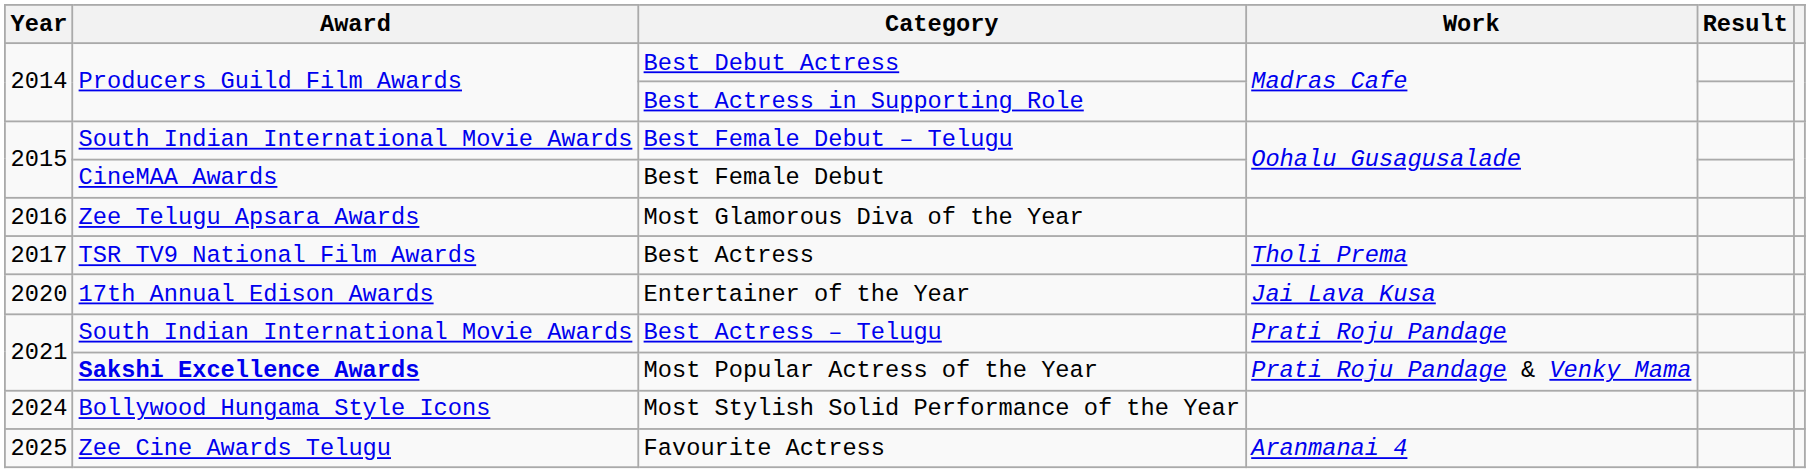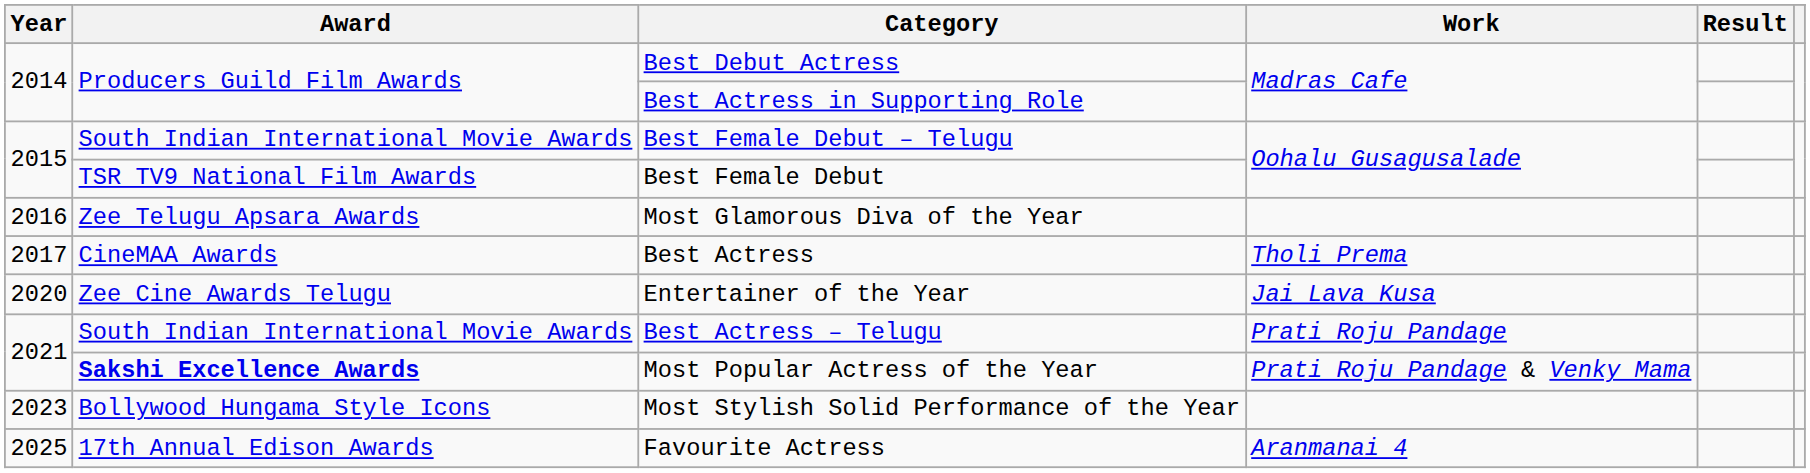 <table class="wikitable">
 <tr>
 <th scope="col">Year</th>
 <th scope="col">Award</th>
 <th scope="col">Category</th>
 <th scope="col">Work</th>
 <th scope="col">Result</th>
 <th scope="col" class="unsortable"></th>
 </tr>
 <tr>
 <td rowspan="2">2014</td>
 <td rowspan="2"><a href='#'>Producers Guild Film Awards</a></td>
 <td><a href='#'>Best Debut Actress</a></td>
 <td rowspan="2"><em><a href='#'>Madras Cafe</a></em></td>
 <td></td>
 <td rowspan="2"></td>
 </tr>
 <tr>
 <td><a href='#'>Best Actress in Supporting Role</a></td>
 <td></td>
 </tr>
 <tr>
 <td rowspan="2">2015</td>
 <td><a href='#'>South Indian International Movie Awards</a></td>
 <td><a href='#'>Best Female Debut – Telugu</a></td>
 <td rowspan="2"><em><a href='#'>Oohalu Gusagusalade</a></em></td>
 <td></td>
 <td rowspan="2"></td>
 </tr>
 <tr>
-<td><a href='#'>CineMAA Awards</a></td>
+<td><a href='#'>TSR TV9 National Film Awards</a></td>
 <td>Best Female Debut</td>
 <td></td>
 </tr>
 <tr>
 <td>2016</td>
 <td><a href='#'>Zee Telugu Apsara Awards</a></td>
 <td>Most Glamorous Diva of the Year</td>
 <td></td>
 <td></td>
 <td></td>
 </tr>
 <tr>
 <td>2017</td>
-<td><a href='#'>TSR TV9 National Film Awards</a></td>
+<td><a href='#'>CineMAA Awards</a></td>
 <td>Best Actress</td>
 <td><em><a href='#'>Tholi Prema</a></em></td>
 <td></td>
 <td></td>
 </tr>
 <tr>
 <td>2020</td>
-<td><a href='#'>17th Annual Edison Awards</a></td>
+<td><a href='#'>Zee Cine Awards Telugu</a></td>
 <td>Entertainer of the Year</td>
 <td><em><a href='#'>Jai Lava Kusa</a></em></td>
 <td></td>
 <td></td>
 </tr>
 <tr>
 <td rowspan="2">2021</td>
 <td><a href='#'>South Indian International Movie Awards</a></td>
 <td><a href='#'>Best Actress – Telugu</a></td>
 <td><em><a href='#'>Prati Roju Pandage</a></em></td>
 <td></td>
 <td></td>
 </tr>
 <tr>
 <td><strong><a href='#'>Sakshi Excellence Awards</a></strong></td>
 <td>Most Popular Actress of the Year</td>
 <td><em><a href='#'>Prati Roju Pandage</a></em> & <em><a href='#'>Venky Mama</a></em></td>
 <td></td>
 <td></td>
 </tr>
 <tr>
-<td>2024</td>
+<td>2023</td>
 <td><a href='#'>Bollywood Hungama Style Icons</a></td>
 <td>Most Stylish Solid Performance of the Year</td>
 <td></td>
 <td></td>
 <td></td>
 </tr>
 <tr>
 <td>2025</td>
-<td><a href='#'>Zee Cine Awards Telugu</a></td>
+<td><a href='#'>17th Annual Edison Awards</a></td>
 <td>Favourite Actress</td>
 <td><em><a href='#'>Aranmanai 4</a></em></td>
 <td></td>
 <td></td>
 </tr>
 </table>
